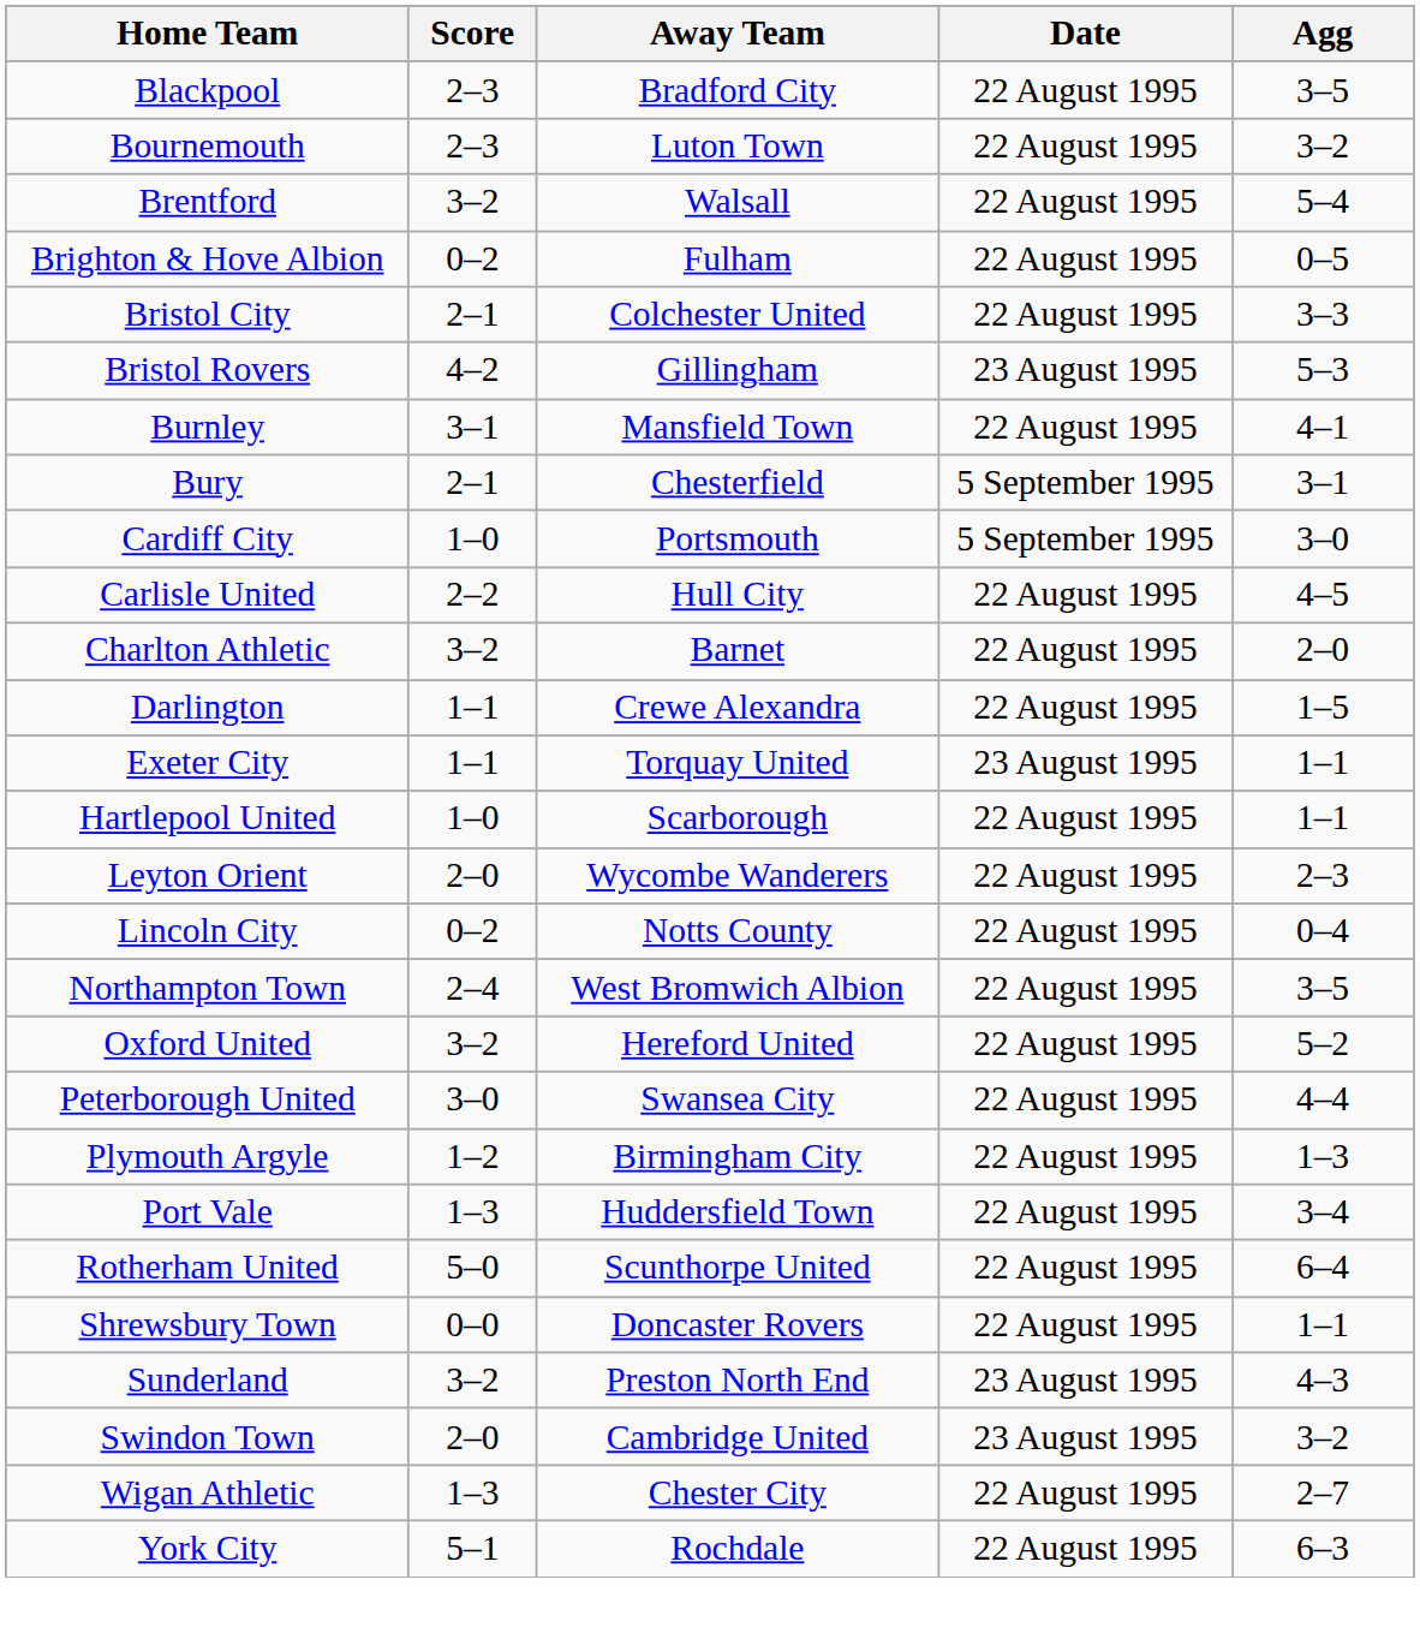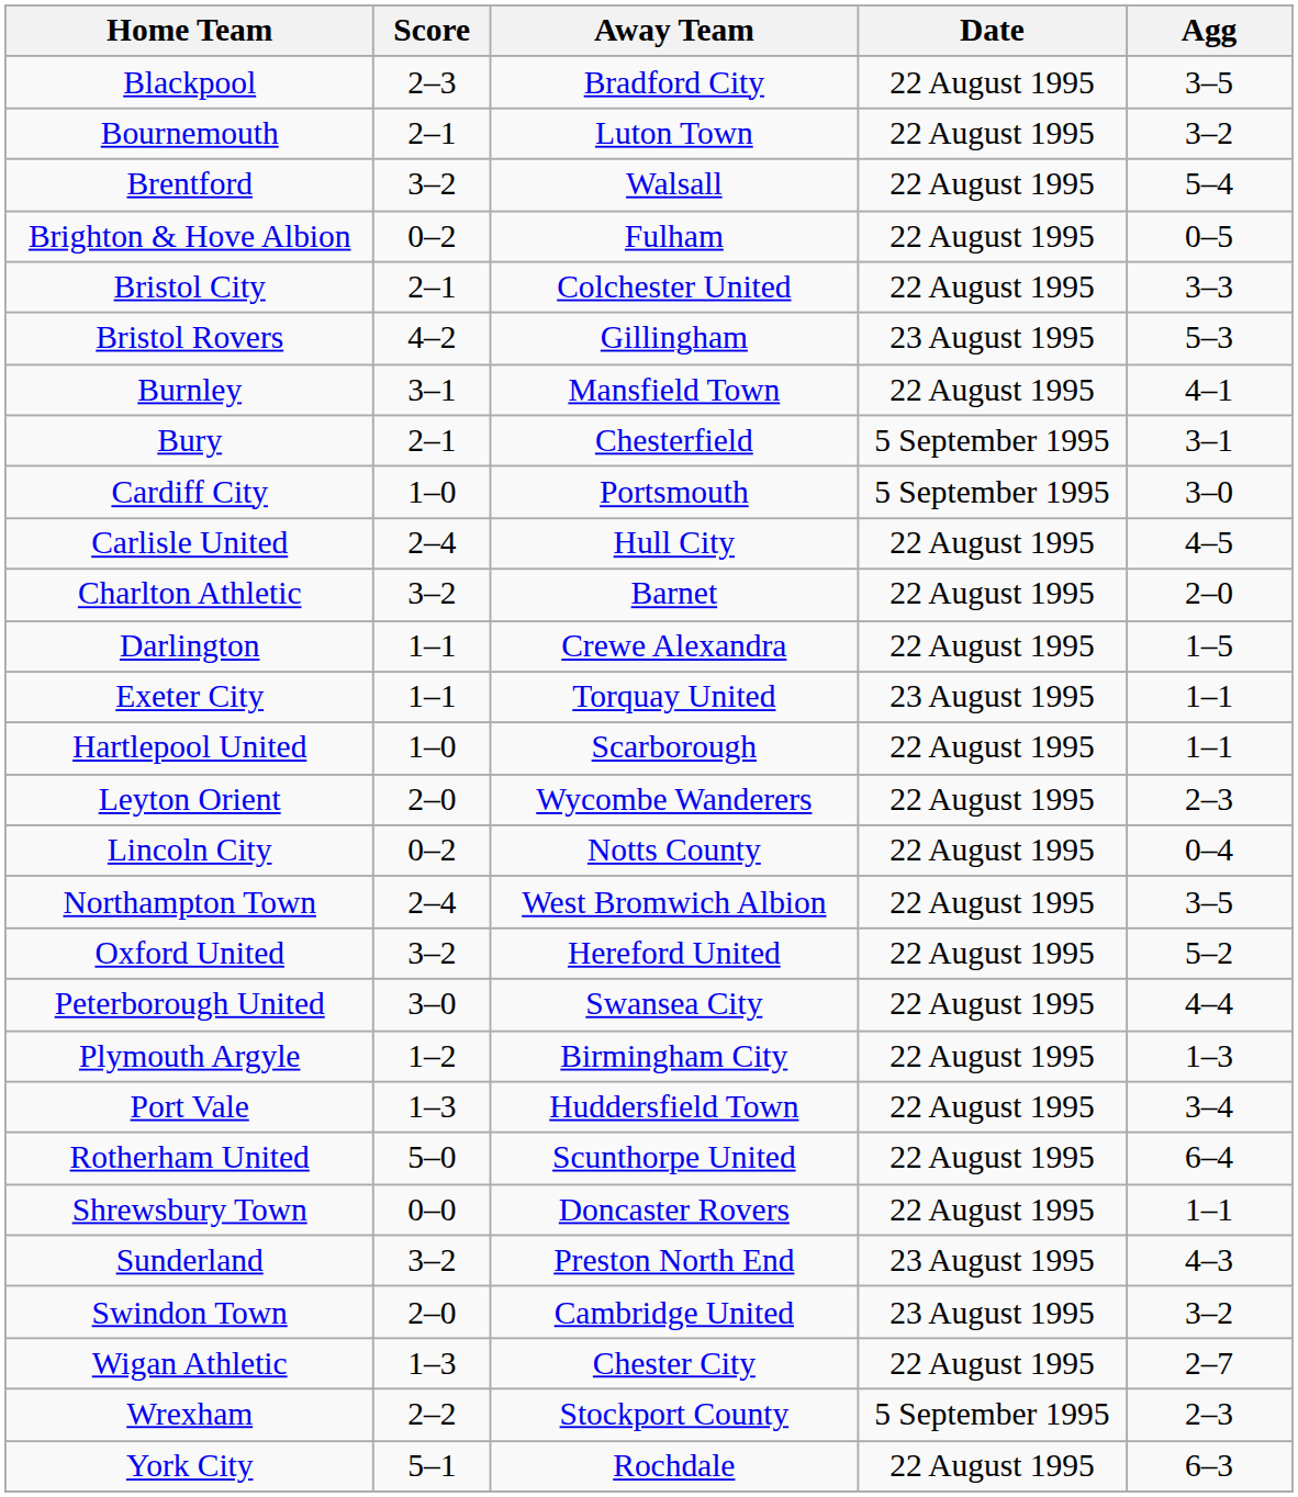 <table class="wikitable" style="text-align:center;">
 <tr>
 <th width=175>Home Team</th>
 <th width=50>Score</th>
 <th width=175>Away Team</th>
 <th width= 125>Date</th>
 <th width= 75>Agg</th>
 </tr>
 <tr>
 <td><a href='#'>Blackpool</a></td>
 <td>2–3</td>
 <td><a href='#'>Bradford City</a></td>
 <td>22 August 1995</td>
 <td>3–5</td>
 </tr>
 <tr>
 <td><a href='#'>Bournemouth</a></td>
-<td>2–3</td>
+<td>2–1</td>
 <td><a href='#'>Luton Town</a></td>
 <td>22 August 1995</td>
 <td>3–2</td>
 </tr>
 <tr>
 <td><a href='#'>Brentford</a></td>
 <td>3–2</td>
 <td><a href='#'>Walsall</a></td>
 <td>22 August 1995</td>
 <td>5–4</td>
 </tr>
 <tr>
 <td><a href='#'>Brighton & Hove Albion</a></td>
 <td>0–2</td>
 <td><a href='#'>Fulham</a></td>
 <td>22 August 1995</td>
 <td>0–5</td>
 </tr>
 <tr>
 <td><a href='#'>Bristol City</a></td>
 <td>2–1</td>
 <td><a href='#'>Colchester United</a></td>
 <td>22 August 1995</td>
 <td>3–3</td>
 </tr>
 <tr>
 <td><a href='#'>Bristol Rovers</a></td>
 <td>4–2</td>
 <td><a href='#'>Gillingham</a></td>
 <td>23 August 1995</td>
 <td>5–3</td>
 </tr>
 <tr>
 <td><a href='#'>Burnley</a></td>
 <td>3–1</td>
 <td><a href='#'>Mansfield Town</a></td>
 <td>22 August 1995</td>
 <td>4–1</td>
 </tr>
 <tr>
 <td><a href='#'>Bury</a></td>
 <td>2–1</td>
 <td><a href='#'>Chesterfield</a></td>
 <td>5 September 1995</td>
 <td>3–1</td>
 </tr>
 <tr>
 <td><a href='#'>Cardiff City</a></td>
 <td>1–0</td>
 <td><a href='#'>Portsmouth</a></td>
 <td>5 September 1995</td>
 <td>3–0</td>
 </tr>
 <tr>
 <td><a href='#'>Carlisle United</a></td>
-<td>2–2</td>
+<td>2–4</td>
 <td><a href='#'>Hull City</a></td>
 <td>22 August 1995</td>
 <td>4–5</td>
 </tr>
 <tr>
 <td><a href='#'>Charlton Athletic</a></td>
 <td>3–2</td>
 <td><a href='#'>Barnet</a></td>
 <td>22 August 1995</td>
 <td>2–0</td>
 </tr>
 <tr>
 <td><a href='#'>Darlington</a></td>
 <td>1–1</td>
 <td><a href='#'>Crewe Alexandra</a></td>
 <td>22 August 1995</td>
 <td>1–5</td>
 </tr>
 <tr>
 <td><a href='#'>Exeter City</a></td>
 <td>1–1</td>
 <td><a href='#'>Torquay United</a></td>
 <td>23 August 1995</td>
 <td>1–1</td>
 </tr>
 <tr>
 <td><a href='#'>Hartlepool United</a></td>
 <td>1–0</td>
 <td><a href='#'>Scarborough</a></td>
 <td>22 August 1995</td>
 <td>1–1</td>
 </tr>
 <tr>
 <td><a href='#'>Leyton Orient</a></td>
 <td>2–0</td>
 <td><a href='#'>Wycombe Wanderers</a></td>
 <td>22 August 1995</td>
 <td>2–3</td>
 </tr>
 <tr>
 <td><a href='#'>Lincoln City</a></td>
 <td>0–2</td>
 <td><a href='#'>Notts County</a></td>
 <td>22 August 1995</td>
 <td>0–4</td>
 </tr>
 <tr>
 <td><a href='#'>Northampton Town</a></td>
 <td>2–4</td>
 <td><a href='#'>West Bromwich Albion</a></td>
 <td>22 August 1995</td>
 <td>3–5</td>
 </tr>
 <tr>
 <td><a href='#'>Oxford United</a></td>
 <td>3–2</td>
 <td><a href='#'>Hereford United</a></td>
 <td>22 August 1995</td>
 <td>5–2</td>
 </tr>
 <tr>
 <td><a href='#'>Peterborough United</a></td>
 <td>3–0</td>
 <td><a href='#'>Swansea City</a></td>
 <td>22 August 1995</td>
 <td>4–4</td>
 </tr>
 <tr>
 <td><a href='#'>Plymouth Argyle</a></td>
 <td>1–2</td>
 <td><a href='#'>Birmingham City</a></td>
 <td>22 August 1995</td>
 <td>1–3</td>
 </tr>
 <tr>
 <td><a href='#'>Port Vale</a></td>
 <td>1–3</td>
 <td><a href='#'>Huddersfield Town</a></td>
 <td>22 August 1995</td>
 <td>3–4</td>
 </tr>
 <tr>
 <td><a href='#'>Rotherham United</a></td>
 <td>5–0</td>
 <td><a href='#'>Scunthorpe United</a></td>
 <td>22 August 1995</td>
 <td>6–4</td>
 </tr>
 <tr>
 <td><a href='#'>Shrewsbury Town</a></td>
 <td>0–0</td>
 <td><a href='#'>Doncaster Rovers</a></td>
 <td>22 August 1995</td>
 <td>1–1</td>
 </tr>
 <tr>
 <td><a href='#'>Sunderland</a></td>
 <td>3–2</td>
 <td><a href='#'>Preston North End</a></td>
 <td>23 August 1995</td>
 <td>4–3</td>
 </tr>
 <tr>
 <td><a href='#'>Swindon Town</a></td>
 <td>2–0</td>
 <td><a href='#'>Cambridge United</a></td>
 <td>23 August 1995</td>
 <td>3–2</td>
 </tr>
 <tr>
 <td><a href='#'>Wigan Athletic</a></td>
 <td>1–3</td>
 <td><a href='#'>Chester City</a></td>
 <td>22 August 1995</td>
 <td>2–7</td>
 </tr>
 <tr>
+<td><a href='#'>Wrexham</a></td>
+<td>2–2</td>
+<td><a href='#'>Stockport County</a></td>
+<td>5 September 1995</td>
+<td>2–3</td>
+</tr>
+<tr>
 <td><a href='#'>York City</a></td>
 <td>5–1</td>
 <td><a href='#'>Rochdale</a></td>
 <td>22 August 1995</td>
 <td>6–3</td>
 </tr>
 <tr>
 </tr>
 </table>
